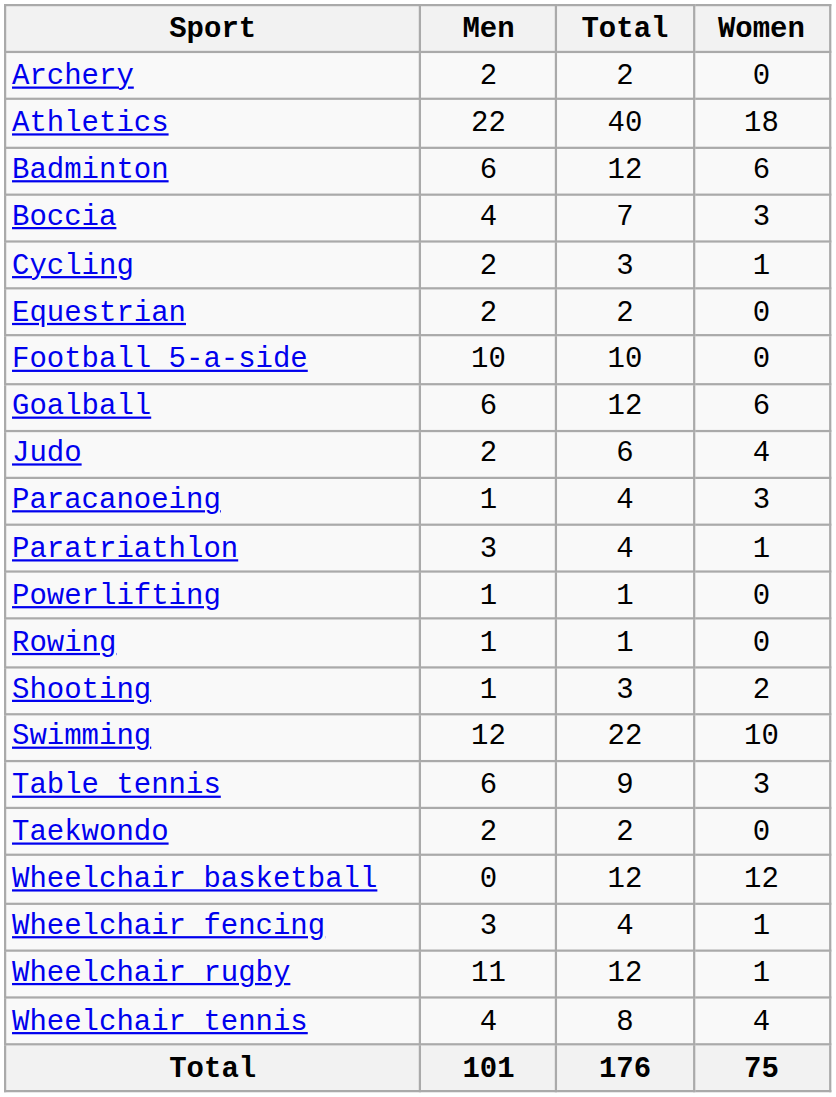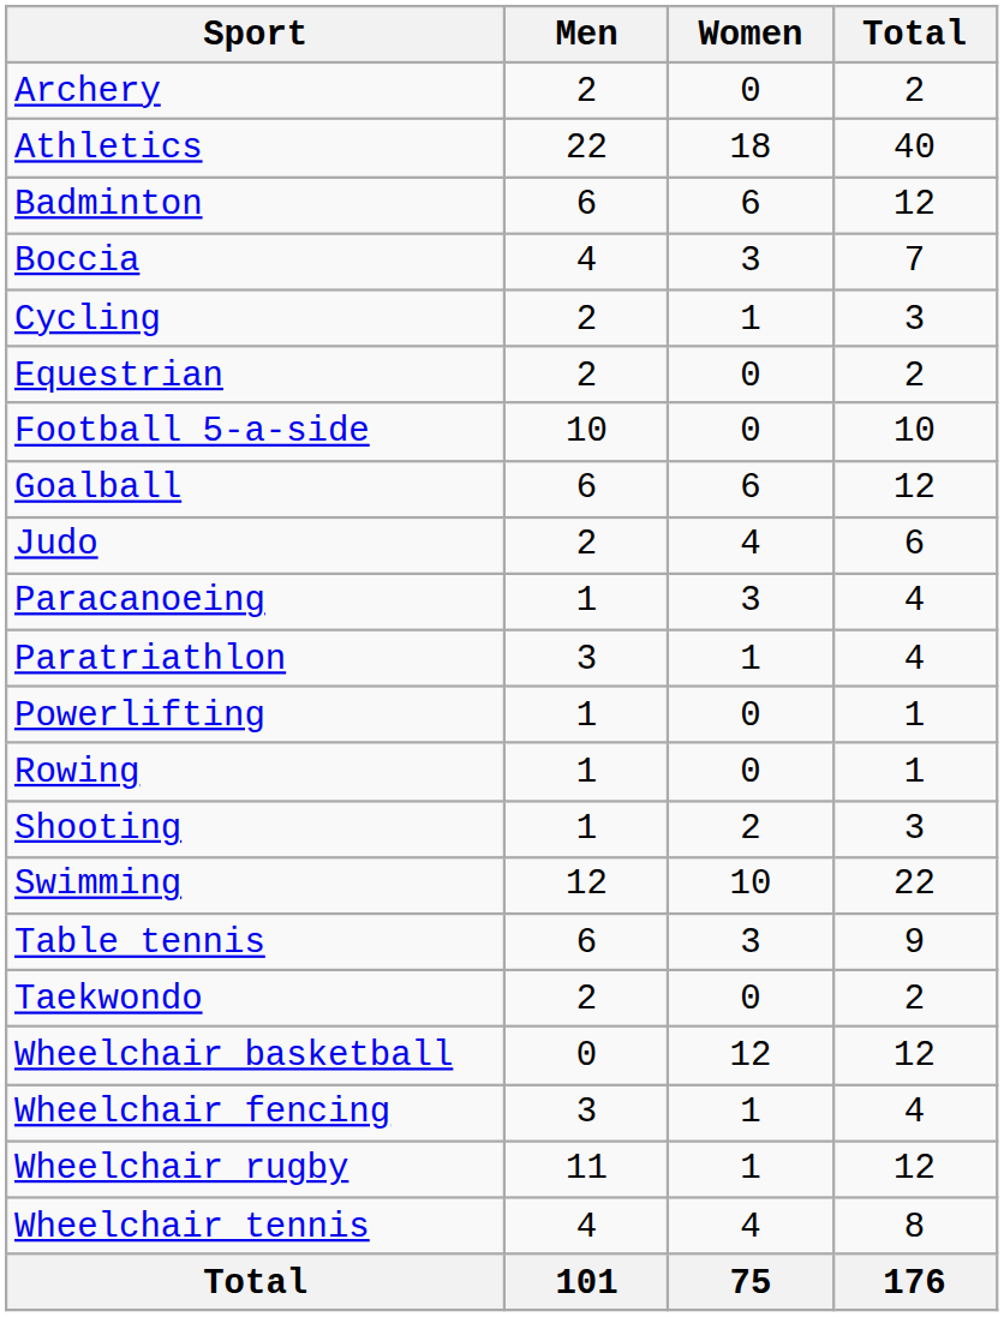 <table class="wikitable sortable" style="text-align:center;">
 <tr>
 <th width=180>Sport</th>
 <th width=55>Men</th>
+<th width=55>Women</th>
 <th width=55>Total</th>
-<th width=55>Women</th>
 </tr>
 <tr>
 <td align=left><a href='#'>Archery</a></td>
 <td>2</td>
+<td>0</td>
 <td>2</td>
-<td>0</td>
 </tr>
 <tr>
 <td align=left><a href='#'>Athletics</a></td>
 <td>22</td>
+<td>18</td>
 <td>40</td>
-<td>18</td>
 </tr>
 <tr>
 <td align=left><a href='#'>Badminton</a></td>
 <td>6</td>
+<td>6</td>
 <td>12</td>
-<td>6</td>
 </tr>
 <tr>
 <td align=left><a href='#'>Boccia</a></td>
 <td>4</td>
+<td>3</td>
 <td>7</td>
-<td>3</td>
 </tr>
 <tr>
 <td align=left><a href='#'>Cycling</a></td>
 <td>2</td>
+<td>1</td>
 <td>3</td>
-<td>1</td>
 </tr>
 <tr>
 <td align=left><a href='#'>Equestrian</a></td>
 <td>2</td>
+<td>0</td>
 <td>2</td>
-<td>0</td>
 </tr>
 <tr>
 <td align=left><a href='#'>Football 5-a-side</a></td>
 <td>10</td>
+<td>0</td>
 <td>10</td>
-<td>0</td>
 </tr>
 <tr>
 <td align=left><a href='#'>Goalball</a></td>
 <td>6</td>
+<td>6</td>
 <td>12</td>
-<td>6</td>
 </tr>
 <tr>
 <td align=left><a href='#'>Judo</a></td>
 <td>2</td>
+<td>4</td>
 <td>6</td>
-<td>4</td>
 </tr>
 <tr>
 <td align=left><a href='#'>Paracanoeing</a></td>
 <td>1</td>
+<td>3</td>
 <td>4</td>
-<td>3</td>
 </tr>
 <tr>
 <td align=left><a href='#'>Paratriathlon</a></td>
 <td>3</td>
+<td>1</td>
 <td>4</td>
-<td>1</td>
 </tr>
 <tr>
 <td align=left><a href='#'>Powerlifting</a></td>
 <td>1</td>
+<td>0</td>
 <td>1</td>
-<td>0</td>
 </tr>
 <tr>
 <td align=left><a href='#'>Rowing</a></td>
 <td>1</td>
+<td>0</td>
 <td>1</td>
-<td>0</td>
 </tr>
 <tr>
 <td align=left><a href='#'>Shooting</a></td>
 <td>1</td>
+<td>2</td>
 <td>3</td>
-<td>2</td>
 </tr>
 <tr>
 <td align=left><a href='#'>Swimming</a></td>
 <td>12</td>
+<td>10</td>
 <td>22</td>
-<td>10</td>
 </tr>
 <tr>
 <td align=left><a href='#'>Table tennis</a></td>
 <td>6</td>
+<td>3</td>
 <td>9</td>
-<td>3</td>
 </tr>
 <tr>
 <td align=left><a href='#'>Taekwondo</a></td>
 <td>2</td>
+<td>0</td>
 <td>2</td>
-<td>0</td>
 </tr>
 <tr>
 <td align=left><a href='#'>Wheelchair basketball</a></td>
 <td>0</td>
 <td>12</td>
 <td>12</td>
 </tr>
 <tr>
 <td align=left><a href='#'>Wheelchair fencing</a></td>
 <td>3</td>
+<td>1</td>
 <td>4</td>
-<td>1</td>
 </tr>
 <tr>
 <td align=left><a href='#'>Wheelchair rugby</a></td>
 <td>11</td>
+<td>1</td>
 <td>12</td>
-<td>1</td>
 </tr>
 <tr>
 <td align=left><a href='#'>Wheelchair tennis</a></td>
 <td>4</td>
+<td>4</td>
 <td>8</td>
-<td>4</td>
 </tr>
 <tr>
 <th>Total</th>
 <th>101</th>
+<th>75</th>
 <th>176</th>
-<th>75</th>
 </tr>
 </table>
